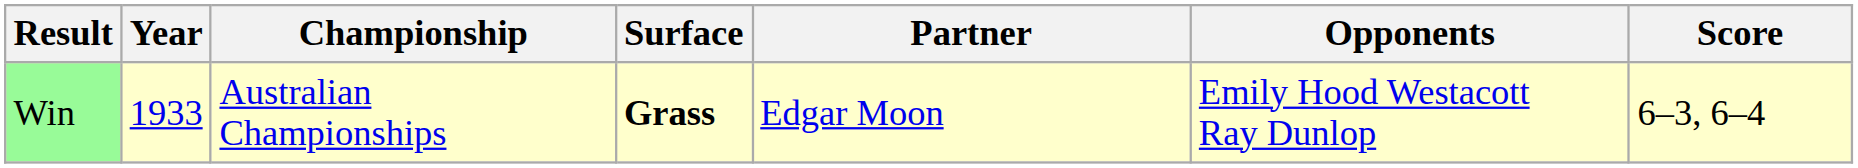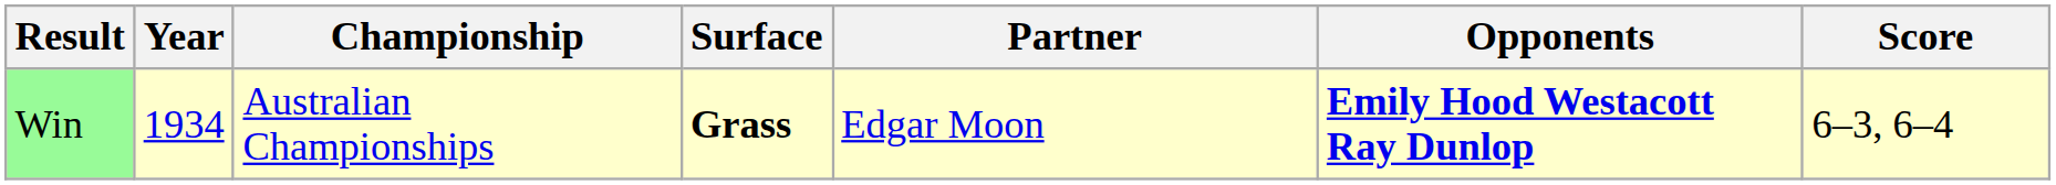 <table class="sortable wikitable">
 <tr>
 <th>Result</th>
 <th>Year</th>
 <th style="width:170px">Championship</th>
 <th style="width:50px">Surface</th>
 <th style="width:185px">Partner</th>
 <th style="width:185px">Opponents</th>
 <th style="width:90px" class="unsortable">Score</th>
 </tr>
 <tr style="background:#ffc;">
 <td style="background:#98fb98;">Win</td>
-<td><a href='#'>1933</a></td>
+<td><a href='#'>1934</a></td>
 <td><a href='#'>Australian Championships</a></td>
 <td><strong>Grass</strong></td>
 <td> <a href='#'>Edgar Moon</a></td>
-<td> <a href='#'>Emily Hood Westacott</a> <br>  <a href='#'>Ray Dunlop</a></td>
+<td><strong> <a href='#'>Emily Hood Westacott</a> <br>  <a href='#'>Ray Dunlop</a></strong></td>
 <td>6–3, 6–4</td>
 </tr>
 </table>
